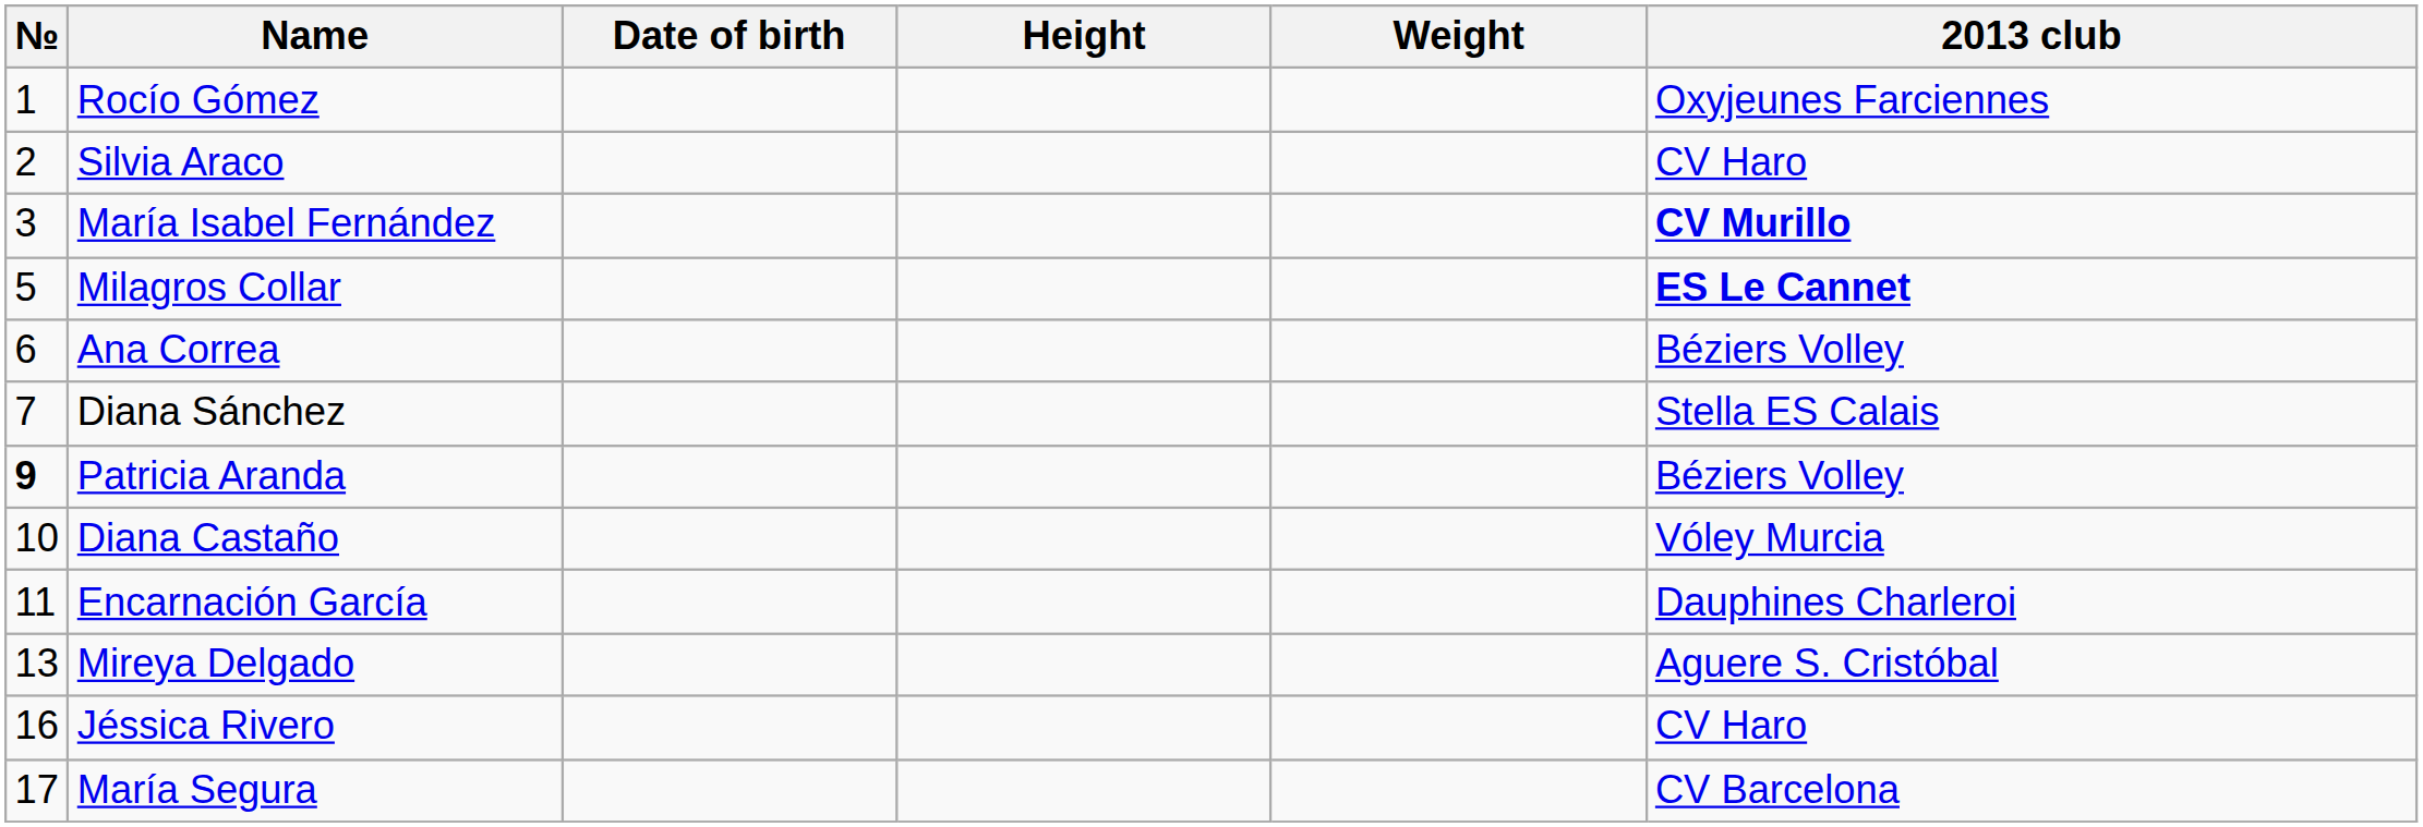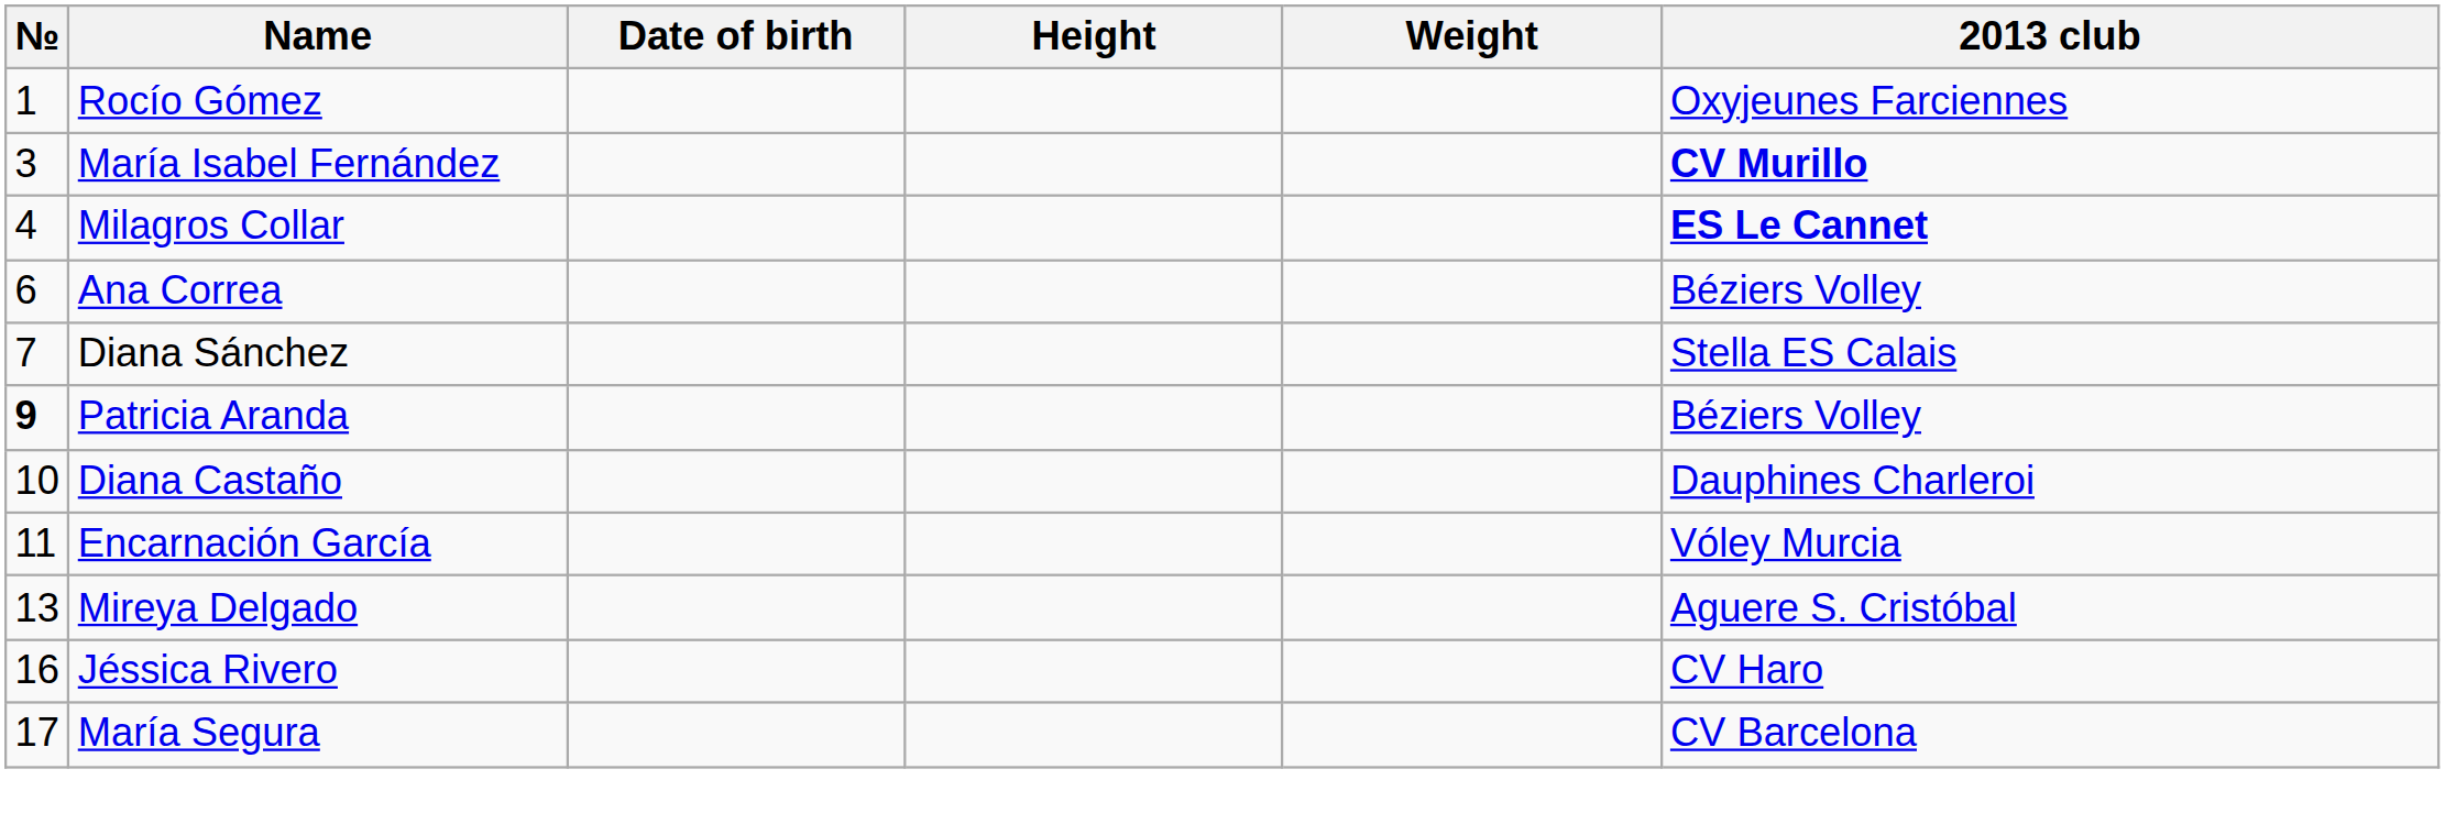 <table class=wikitable sortable style=font-size:100%; text-align:center;>
 <tr>
 <th>№</th>
 <th style=width:12em>Name</th>
 <th style=width:8em>Date of birth</th>
 <th style=width:9em>Height</th>
 <th style=width:9em>Weight</th>
 <th style=width:19em>2013 club</th>
 </tr>
 <tr>
 <td>1</td>
 <td><a href='#'>Rocío Gómez</a></td>
 <td></td>
 <td></td>
 <td></td>
 <td> <a href='#'>Oxyjeunes Farciennes</a></td>
 </tr>
 <tr>
-<td>2</td>
-<td><a href='#'>Silvia Araco</a></td>
-<td></td>
-<td></td>
-<td></td>
-<td> <a href='#'>CV Haro</a></td>
-</tr>
-<tr>
 <td>3</td>
 <td><a href='#'>María Isabel Fernández</a></td>
 <td></td>
 <td></td>
 <td></td>
 <td><strong> <a href='#'>CV Murillo</a></strong></td>
 </tr>
 <tr>
-<td>5</td>
+<td>4</td>
 <td><a href='#'>Milagros Collar</a></td>
 <td></td>
 <td></td>
 <td></td>
 <td><strong> <a href='#'>ES Le Cannet</a></strong></td>
 </tr>
 <tr>
 <td>6</td>
 <td><a href='#'>Ana Correa</a></td>
 <td></td>
 <td></td>
 <td></td>
 <td> <a href='#'>Béziers Volley</a></td>
 </tr>
 <tr>
 <td>7</td>
 <td>Diana Sánchez</td>
 <td></td>
 <td></td>
 <td></td>
 <td> <a href='#'>Stella ES Calais</a></td>
 </tr>
 <tr>
 <td><strong>9</strong></td>
 <td><a href='#'>Patricia Aranda </a></td>
 <td></td>
 <td></td>
 <td></td>
 <td> <a href='#'>Béziers Volley</a></td>
 </tr>
 <tr>
 <td>10</td>
 <td><a href='#'>Diana Castaño</a></td>
 <td></td>
 <td></td>
 <td></td>
-<td> <a href='#'>Vóley Murcia</a></td>
+<td> <a href='#'>Dauphines Charleroi</a></td>
 </tr>
 <tr>
 <td>11</td>
 <td><a href='#'>Encarnación García</a></td>
 <td></td>
 <td></td>
 <td></td>
-<td> <a href='#'>Dauphines Charleroi</a></td>
+<td> <a href='#'>Vóley Murcia</a></td>
 </tr>
 <tr>
 <td>13</td>
 <td><a href='#'>Mireya Delgado</a></td>
 <td></td>
 <td></td>
 <td></td>
 <td> <a href='#'>Aguere S. Cristóbal</a></td>
 </tr>
 <tr>
 <td>16</td>
 <td><a href='#'>Jéssica Rivero</a></td>
 <td></td>
 <td></td>
 <td></td>
 <td> <a href='#'>CV Haro</a></td>
 </tr>
 <tr>
 <td>17</td>
 <td><a href='#'>María Segura</a></td>
 <td></td>
 <td></td>
 <td></td>
 <td> <a href='#'>CV Barcelona</a></td>
 </tr>
 </table>
